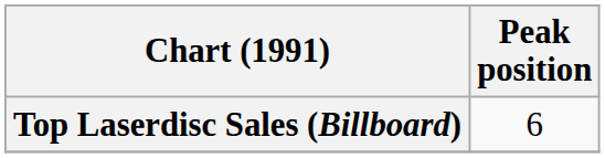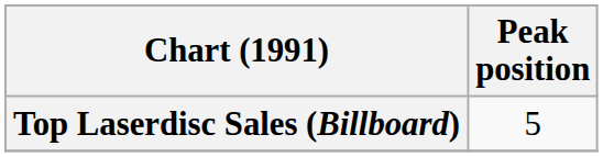 <table class="wikitable sortable plainrowheaders" style="text-align:center">
 <tr>
 <th scope="col">Chart (1991)</th>
 <th scope="col">Peak<br>position</th>
 </tr>
 <tr>
 <th scope="row">Top Laserdisc Sales (<em>Billboard</em>)</th>
-<td style="text-align:center;">6</td>
+<td style="text-align:center;">5</td>
 </tr>
 <tr>
 </tr>
 </table>
